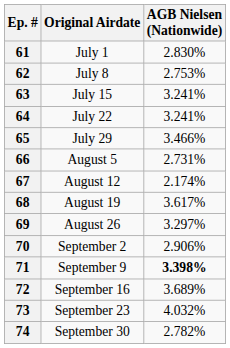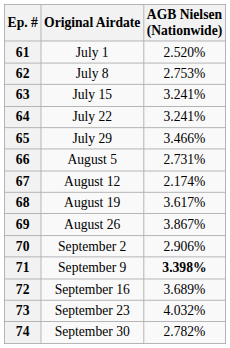 <table class=wikitable style=text-align:center>
 <tr>
 <th>Ep. #</th>
 <th>Original Airdate</th>
 <th>AGB Nielsen<br>(Nationwide)<br></th>
 </tr>
 <tr>
 <th>61</th>
 <td>July 1</td>
-<td>2.830%</td>
+<td>2.520%</td>
 </tr>
 <tr>
 <th>62</th>
 <td>July 8</td>
 <td>2.753%</td>
 </tr>
 <tr>
 <th>63</th>
 <td>July 15</td>
 <td>3.241%</td>
 </tr>
 <tr>
 <th>64</th>
 <td>July 22</td>
 <td>3.241%</td>
 </tr>
 <tr>
 <th>65</th>
 <td>July 29</td>
 <td>3.466%</td>
 </tr>
 <tr>
 <th>66</th>
 <td>August 5</td>
 <td>2.731%</td>
 </tr>
 <tr>
 <th>67</th>
 <td>August 12</td>
 <td>2.174%</td>
 </tr>
 <tr>
 <th>68</th>
 <td>August 19</td>
 <td>3.617%</td>
 </tr>
 <tr>
 <th>69</th>
 <td>August 26</td>
-<td>3.297%</td>
+<td>3.867%</td>
 </tr>
 <tr>
 <th>70</th>
 <td>September 2</td>
 <td>2.906%</td>
 </tr>
 <tr>
 <th>71</th>
 <td>September 9</td>
 <td><strong>3.398%</strong></td>
 </tr>
 <tr>
 <th>72</th>
 <td>September 16</td>
 <td>3.689%</td>
 </tr>
 <tr>
 <th>73</th>
 <td>September 23</td>
 <td>4.032%</td>
 </tr>
 <tr>
 <th>74</th>
 <td>September 30</td>
 <td>2.782%</td>
 </tr>
 </table>
